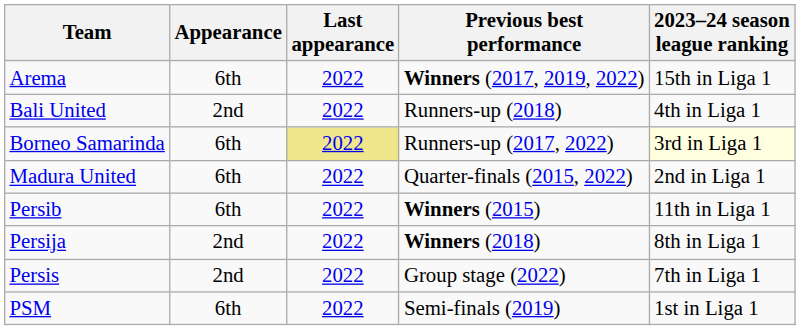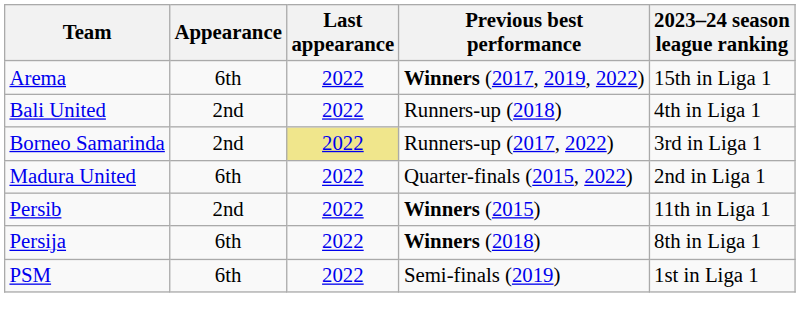 <table class="wikitable sortable" style="text-align:left;">
 <tr>
 <th>Team</th>
 <th data-sort-type="number">Appearance</th>
 <th>Last<br>appearance</th>
 <th>Previous best<br>performance</th>
 <th>2023–24 season<br>league ranking</th>
 </tr>
 <tr>
 <td><a href='#'>Arema</a></td>
 <td style="text-align:center;">6th</td>
 <td style="text-align:center;"><a href='#'>2022</a></td>
 <td data-sort-value="1"><strong>Winners</strong> (<a href='#'>2017</a>, <a href='#'>2019</a>, <a href='#'>2022</a>)</td>
 <td data-sort-value="6">15th in Liga 1</td>
 </tr>
 <tr>
 <td><a href='#'>Bali United</a></td>
 <td style="text-align:center;">2nd</td>
 <td style="text-align:center;"><a href='#'>2022</a></td>
 <td data-sort-value="1">Runners-up (<a href='#'>2018</a>)</td>
 <td data-sort-value="6">4th in Liga 1</td>
 </tr>
 <tr>
 <td><a href='#'>Borneo Samarinda</a></td>
-<td style="text-align:center;">6th</td>
+<td style="text-align:center;">2nd</td>
 <td style="background: khaki; text-align:center;"><a href='#'>2022</a></td>
 <td data-sort-value="1">Runners-up (<a href='#'>2017</a>, <a href='#'>2022</a>)</td>
-<td data-sort-value="6" style="background: lightyellow;">3rd in Liga 1</td>
+<td data-sort-value="6">3rd in Liga 1</td>
 </tr>
 <tr>
 <td><a href='#'>Madura United</a></td>
 <td style="text-align:center;">6th</td>
 <td style="text-align:center;"><a href='#'>2022</a></td>
 <td data-sort-value="1">Quarter-finals (<a href='#'>2015</a>, <a href='#'>2022</a>)</td>
 <td data-sort-value="6">2nd in Liga 1</td>
 </tr>
 <tr>
 <td><a href='#'>Persib</a></td>
-<td style="text-align:center;">6th</td>
+<td style="text-align:center;">2nd</td>
 <td style="text-align:center;"><a href='#'>2022</a></td>
 <td data-sort-value="1"><strong>Winners</strong> (<a href='#'>2015</a>)</td>
 <td data-sort-value="6">11th in Liga 1</td>
 </tr>
 <tr>
 <td><a href='#'>Persija</a></td>
-<td style="text-align:center;">2nd</td>
+<td style="text-align:center;">6th</td>
 <td style="text-align:center;"><a href='#'>2022</a></td>
 <td data-sort-value="1"><strong>Winners</strong> (<a href='#'>2018</a>)</td>
 <td data-sort-value="6">8th in Liga 1</td>
-</tr>
-<tr>
-<td><a href='#'>Persis</a></td>
-<td style="text-align:center;">2nd</td>
-<td style="text-align:center;"><a href='#'>2022</a></td>
-<td data-sort-value="1">Group stage (<a href='#'>2022</a>)</td>
-<td data-sort-value="6">7th in Liga 1</td>
 </tr>
 <tr>
 <td><a href='#'>PSM</a></td>
 <td style="text-align:center;">6th</td>
 <td style="text-align:center;"><a href='#'>2022</a></td>
 <td data-sort-value="1">Semi-finals (<a href='#'>2019</a>)</td>
 <td data-sort-value="6">1st in Liga 1</td>
 </tr>
 </table>
